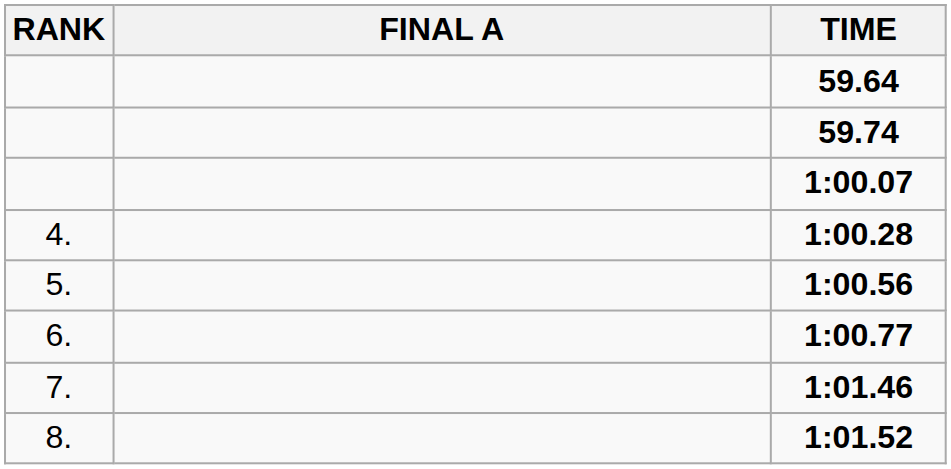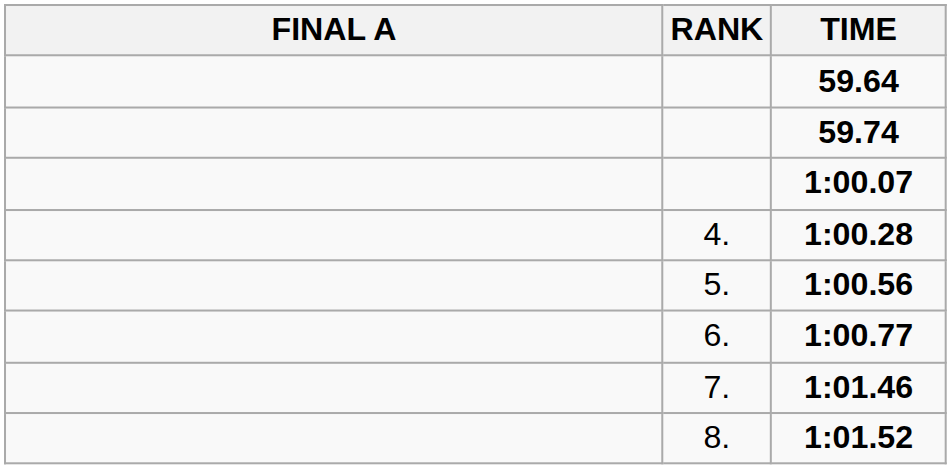 <table class="wikitable">
 <tr>
+<th style="width: 20em">FINAL A</th>
 <th>RANK</th>
-<th style="width: 20em">FINAL A</th>
 <th style="width: 5em">TIME</th>
 </tr>
 <tr>
+<td></td>
 <td align="center"></td>
-<td></td>
 <td align="center"><strong>59.64</strong></td>
 </tr>
 <tr>
+<td></td>
 <td align="center"></td>
-<td></td>
 <td align="center"><strong>59.74</strong></td>
 </tr>
 <tr>
+<td></td>
 <td align="center"></td>
-<td></td>
 <td align="center"><strong>1:00.07</strong></td>
 </tr>
 <tr>
+<td></td>
 <td align="center">4.</td>
-<td></td>
 <td align="center"><strong>1:00.28</strong></td>
 </tr>
 <tr>
+<td></td>
 <td align="center">5.</td>
-<td></td>
 <td align="center"><strong>1:00.56</strong></td>
 </tr>
 <tr>
+<td></td>
 <td align="center">6.</td>
-<td></td>
 <td align="center"><strong>1:00.77</strong></td>
 </tr>
 <tr>
+<td></td>
 <td align="center">7.</td>
-<td></td>
 <td align="center"><strong>1:01.46</strong></td>
 </tr>
 <tr>
+<td></td>
 <td align="center">8.</td>
-<td></td>
 <td align="center"><strong>1:01.52</strong></td>
 </tr>
 </table>
